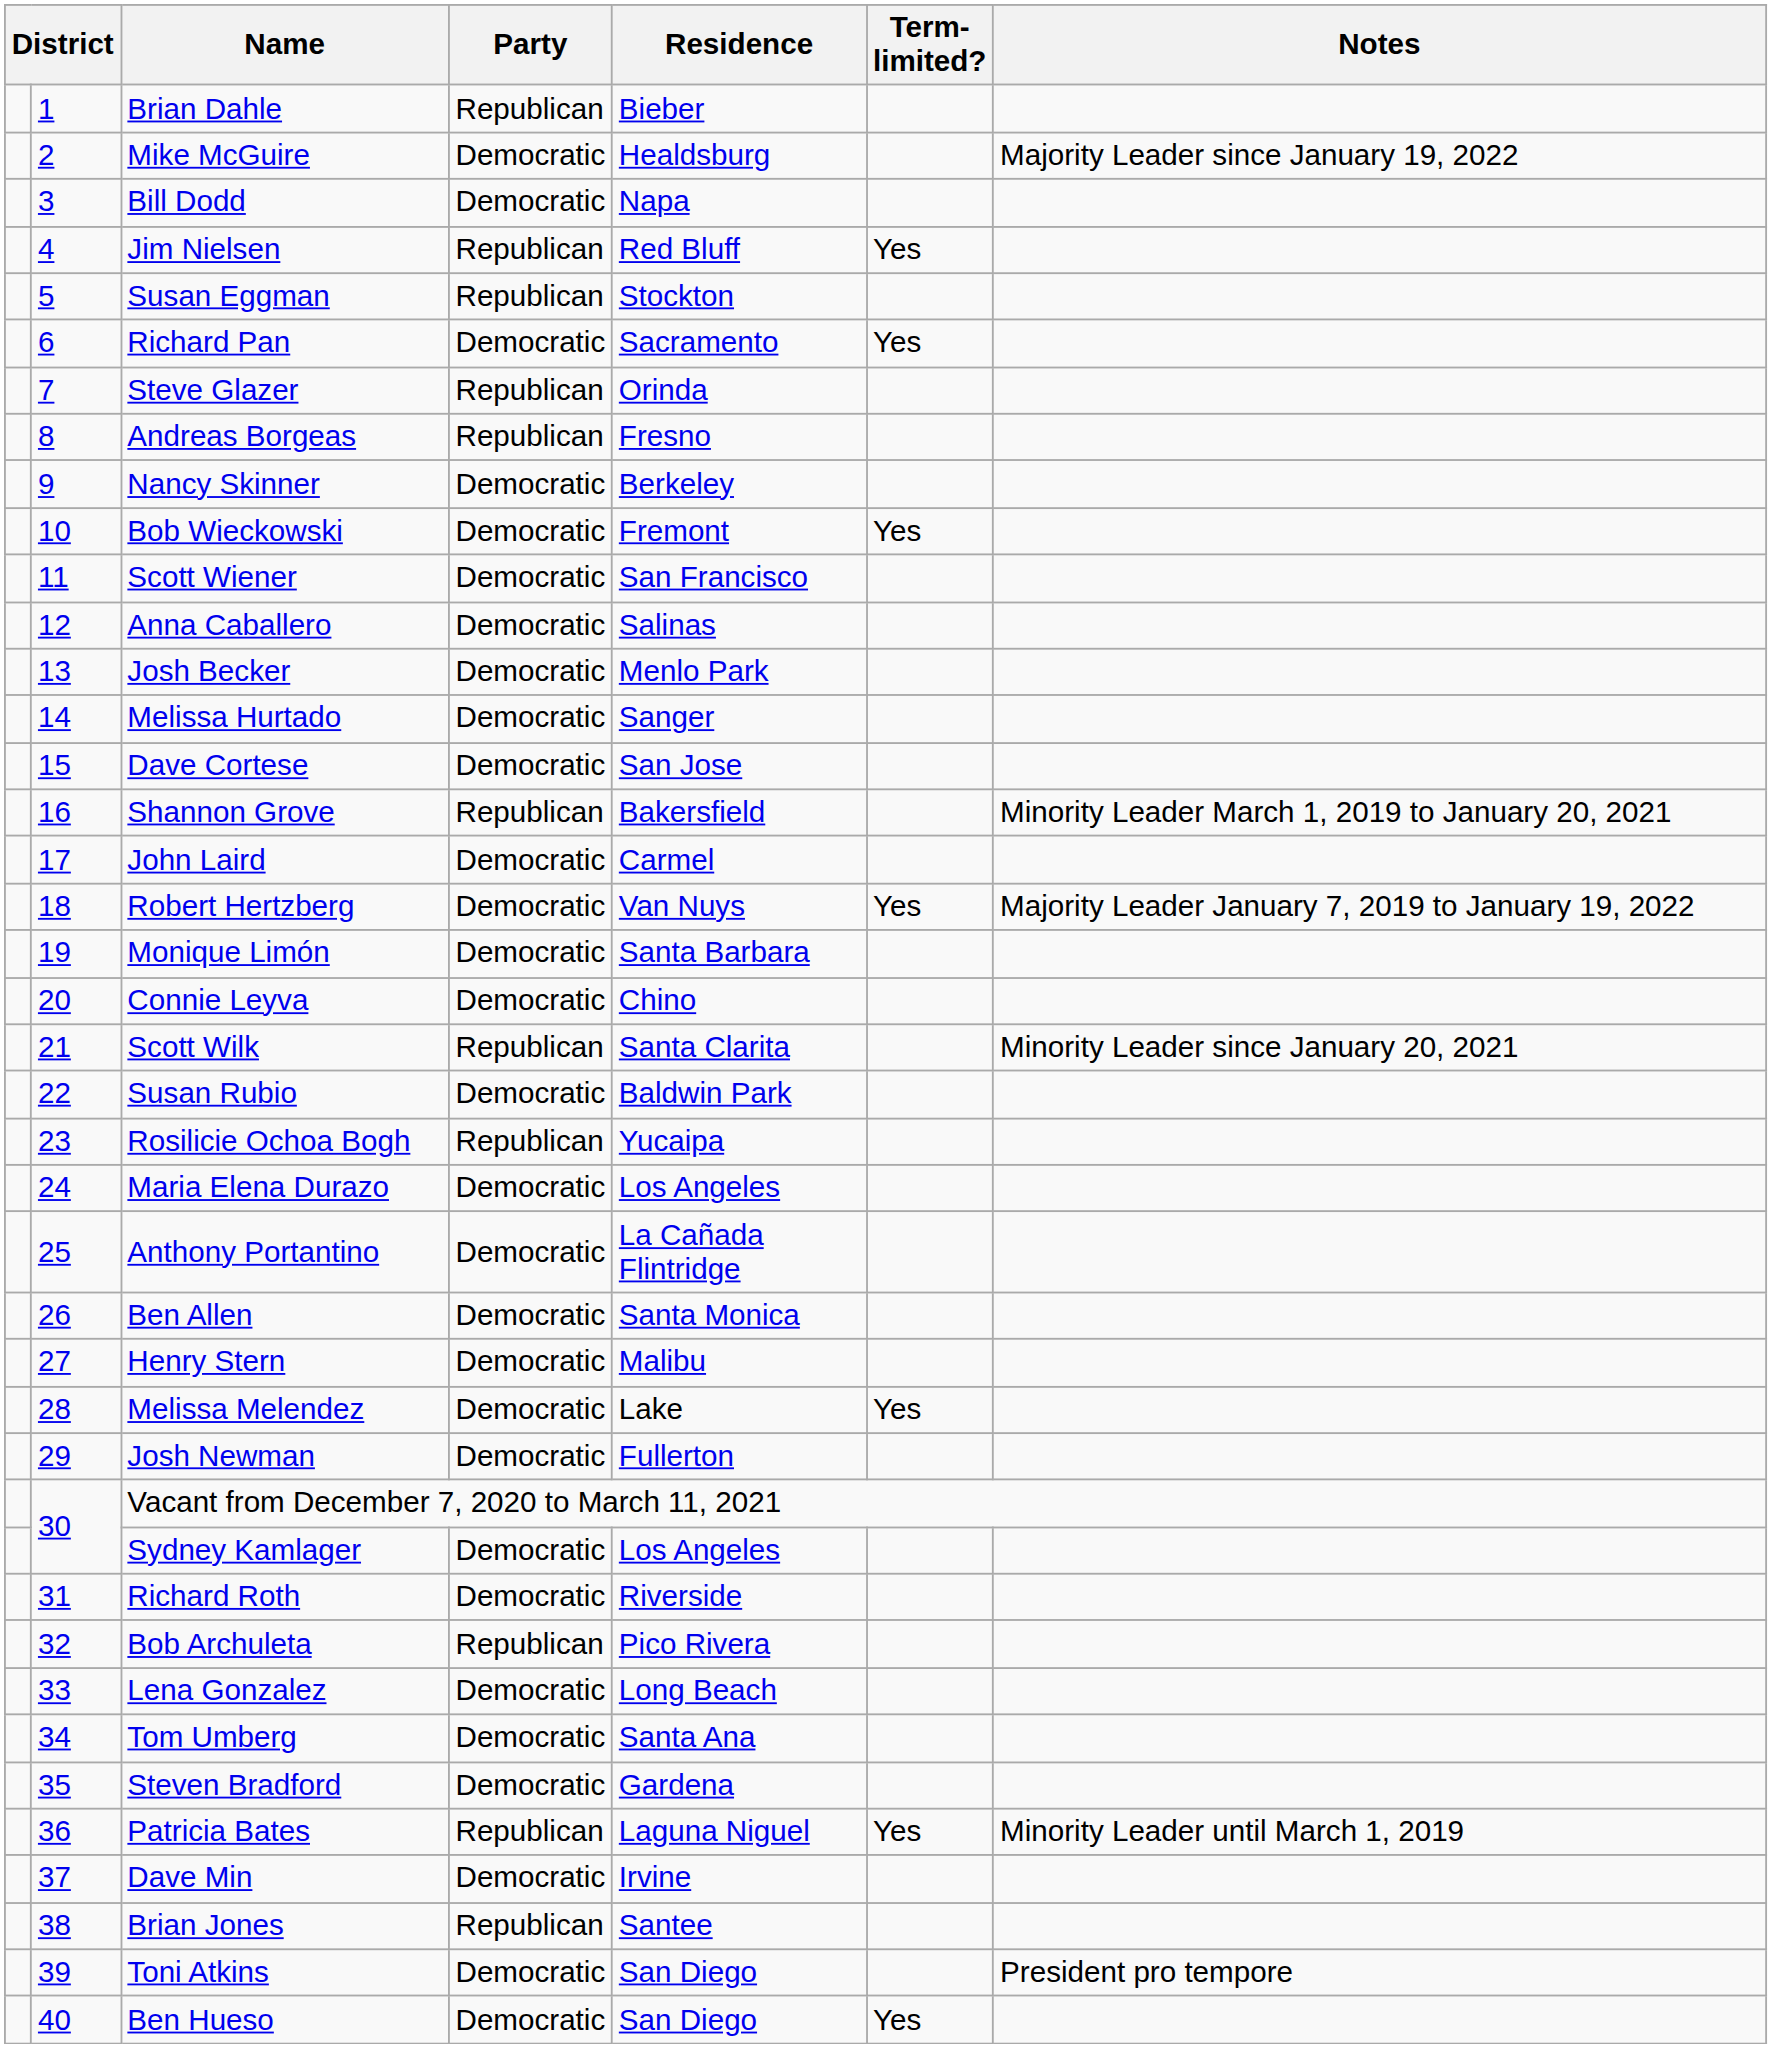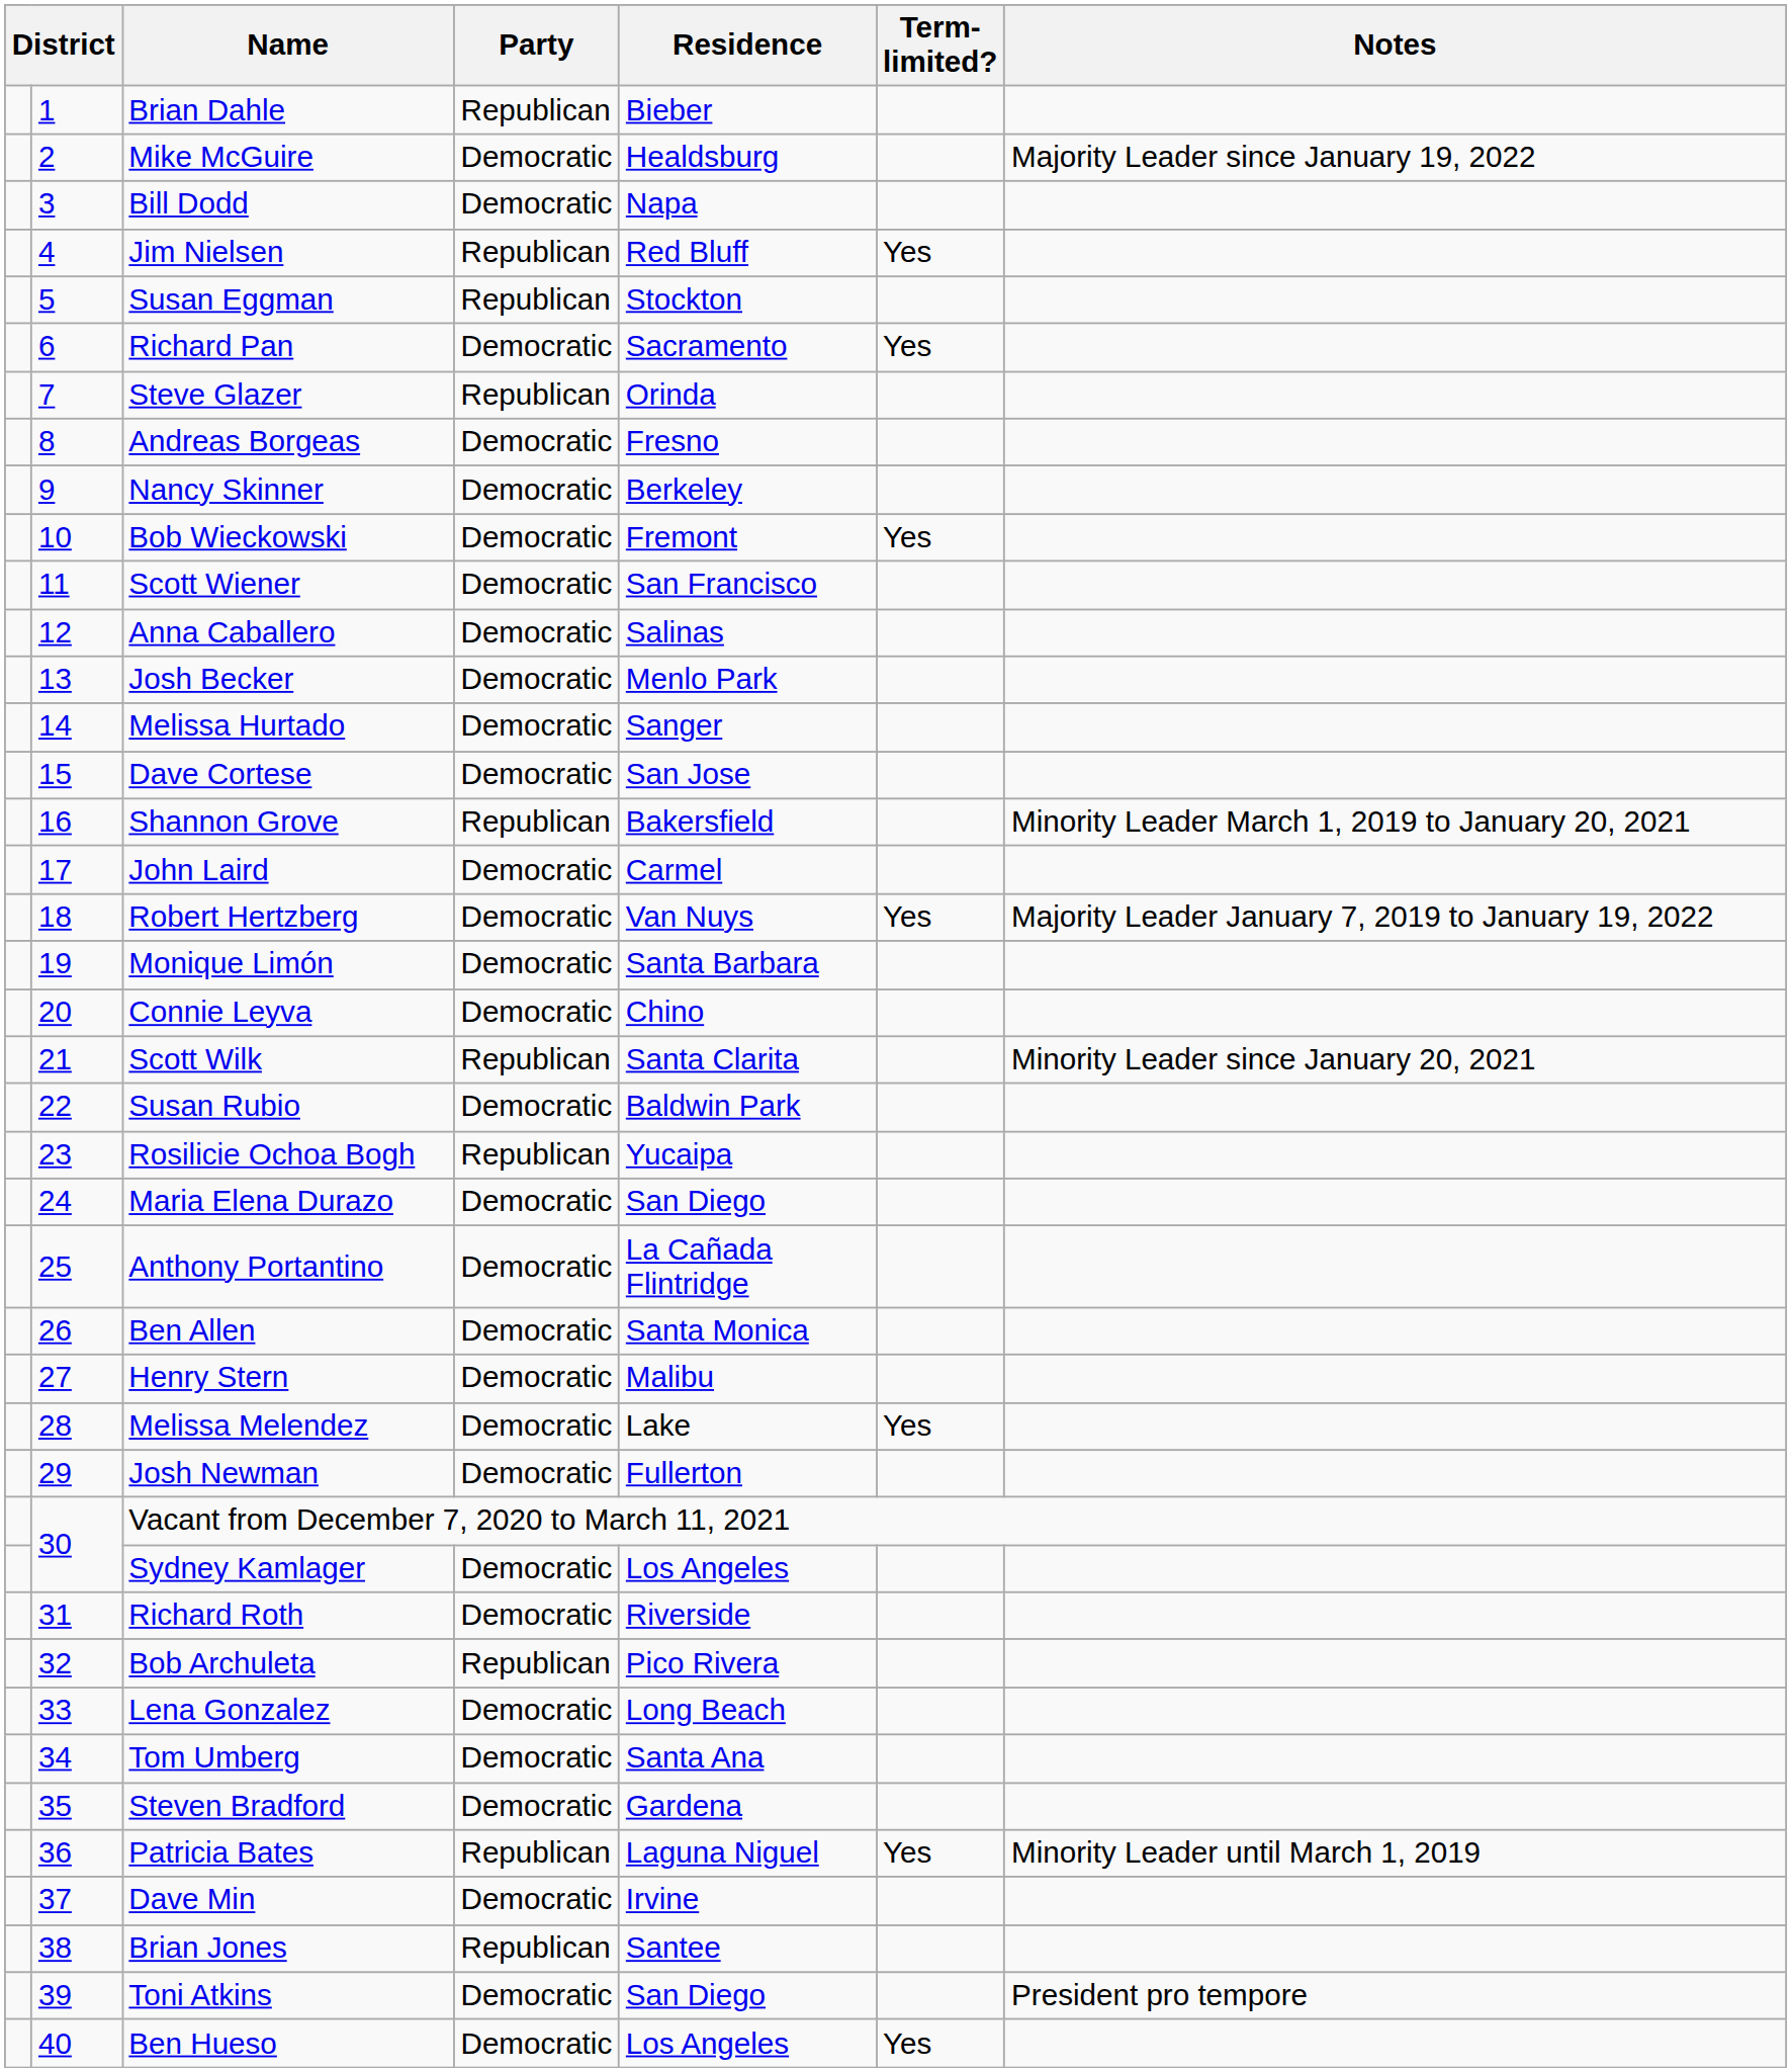 <table class="wikitable">
 <tr>
 <th scope="col" width="30" colspan="2">District</th>
 <th scope="col" width="170">Name</th>
 <th scope="col" width="70">Party</th>
 <th scope="col" width="130">Residence</th>
 <th scope="col" width="60">Term-limited?</th>
 <th scope="col" width="410">Notes</th>
 </tr>
 <tr>
 <td></td>
 <td><a href='#'>1</a></td>
 <td><a href='#'>Brian Dahle</a></td>
 <td>Republican</td>
 <td><a href='#'>Bieber</a></td>
 <td></td>
 <td></td>
 </tr>
 <tr>
 <td></td>
 <td><a href='#'>2</a></td>
 <td><a href='#'>Mike McGuire</a></td>
 <td>Democratic</td>
 <td><a href='#'>Healdsburg</a></td>
 <td></td>
 <td>Majority Leader since January 19, 2022</td>
 </tr>
 <tr>
 <td></td>
 <td><a href='#'>3</a></td>
 <td><a href='#'>Bill Dodd</a></td>
 <td>Democratic</td>
 <td><a href='#'>Napa</a></td>
 <td></td>
 <td></td>
 </tr>
 <tr>
 <td></td>
 <td><a href='#'>4</a></td>
 <td><a href='#'>Jim Nielsen</a></td>
 <td>Republican</td>
 <td><a href='#'>Red Bluff</a></td>
 <td>Yes</td>
 <td></td>
 </tr>
 <tr>
 <td></td>
 <td><a href='#'>5</a></td>
 <td><a href='#'>Susan Eggman</a></td>
 <td>Republican</td>
 <td><a href='#'>Stockton</a></td>
 <td></td>
 <td></td>
 </tr>
 <tr>
 <td></td>
 <td><a href='#'>6</a></td>
 <td><a href='#'>Richard Pan</a></td>
 <td>Democratic</td>
 <td><a href='#'>Sacramento</a></td>
 <td>Yes</td>
 <td></td>
 </tr>
 <tr>
 <td></td>
 <td><a href='#'>7</a></td>
 <td><a href='#'>Steve Glazer</a></td>
 <td>Republican</td>
 <td><a href='#'>Orinda</a></td>
 <td></td>
 <td></td>
 </tr>
 <tr>
 <td></td>
 <td><a href='#'>8</a></td>
 <td><a href='#'>Andreas Borgeas</a></td>
-<td>Republican</td>
+<td>Democratic</td>
 <td><a href='#'>Fresno</a></td>
 <td></td>
 <td></td>
 </tr>
 <tr>
 <td></td>
 <td><a href='#'>9</a></td>
 <td><a href='#'>Nancy Skinner</a></td>
 <td>Democratic</td>
 <td><a href='#'>Berkeley</a></td>
 <td></td>
 <td></td>
 </tr>
 <tr>
 <td></td>
 <td><a href='#'>10</a></td>
 <td><a href='#'>Bob Wieckowski</a></td>
 <td>Democratic</td>
 <td><a href='#'>Fremont</a></td>
 <td>Yes</td>
 <td></td>
 </tr>
 <tr>
 <td></td>
 <td><a href='#'>11</a></td>
 <td><a href='#'>Scott Wiener</a></td>
 <td>Democratic</td>
 <td><a href='#'>San Francisco</a></td>
 <td></td>
 <td></td>
 </tr>
 <tr>
 <td></td>
 <td><a href='#'>12</a></td>
 <td><a href='#'>Anna Caballero</a></td>
 <td>Democratic</td>
 <td><a href='#'>Salinas</a></td>
 <td></td>
 <td></td>
 </tr>
 <tr>
 <td></td>
 <td><a href='#'>13</a></td>
 <td><a href='#'>Josh Becker</a></td>
 <td>Democratic</td>
 <td><a href='#'>Menlo Park</a></td>
 <td></td>
 <td></td>
 </tr>
 <tr>
 <td></td>
 <td><a href='#'>14</a></td>
 <td><a href='#'>Melissa Hurtado</a></td>
 <td>Democratic</td>
 <td><a href='#'>Sanger</a></td>
 <td></td>
 <td></td>
 </tr>
 <tr>
 <td></td>
 <td><a href='#'>15</a></td>
 <td><a href='#'>Dave Cortese</a></td>
 <td>Democratic</td>
 <td><a href='#'>San Jose</a></td>
 <td></td>
 <td></td>
 </tr>
 <tr>
 <td></td>
 <td><a href='#'>16</a></td>
 <td><a href='#'>Shannon Grove</a></td>
 <td>Republican</td>
 <td><a href='#'>Bakersfield</a></td>
 <td></td>
 <td>Minority Leader March 1, 2019 to January 20, 2021</td>
 </tr>
 <tr>
 <td></td>
 <td><a href='#'>17</a></td>
 <td><a href='#'>John Laird</a></td>
 <td>Democratic</td>
 <td><a href='#'>Carmel</a></td>
 <td></td>
 <td></td>
 </tr>
 <tr>
 <td></td>
 <td><a href='#'>18</a></td>
 <td><a href='#'>Robert Hertzberg</a></td>
 <td>Democratic</td>
 <td><a href='#'>Van Nuys</a></td>
 <td>Yes</td>
 <td>Majority Leader January 7, 2019 to January 19, 2022</td>
 </tr>
 <tr>
 <td></td>
 <td><a href='#'>19</a></td>
 <td><a href='#'>Monique Limón</a></td>
 <td>Democratic</td>
 <td><a href='#'>Santa Barbara</a></td>
 <td></td>
 <td></td>
 </tr>
 <tr>
 <td></td>
 <td><a href='#'>20</a></td>
 <td><a href='#'>Connie Leyva</a></td>
 <td>Democratic</td>
 <td><a href='#'>Chino</a></td>
 <td></td>
 <td></td>
 </tr>
 <tr>
 <td></td>
 <td><a href='#'>21</a></td>
 <td><a href='#'>Scott Wilk</a></td>
 <td>Republican</td>
 <td><a href='#'>Santa Clarita</a></td>
 <td></td>
 <td>Minority Leader since January 20, 2021</td>
 </tr>
 <tr>
 <td></td>
 <td><a href='#'>22</a></td>
 <td><a href='#'>Susan Rubio</a></td>
 <td>Democratic</td>
 <td><a href='#'>Baldwin Park</a></td>
 <td></td>
 <td></td>
 </tr>
 <tr>
 <td></td>
 <td><a href='#'>23</a></td>
 <td><a href='#'>Rosilicie Ochoa Bogh</a></td>
 <td>Republican</td>
 <td><a href='#'>Yucaipa</a></td>
 <td></td>
 <td></td>
 </tr>
 <tr>
 <td></td>
 <td><a href='#'>24</a></td>
 <td><a href='#'>Maria Elena Durazo</a></td>
 <td>Democratic</td>
-<td><a href='#'>Los Angeles</a></td>
+<td><a href='#'>San Diego</a></td>
 <td></td>
 <td></td>
 </tr>
 <tr>
 <td></td>
 <td><a href='#'>25</a></td>
 <td><a href='#'>Anthony Portantino</a></td>
 <td>Democratic</td>
 <td><a href='#'>La Cañada Flintridge</a></td>
 <td></td>
 <td></td>
 </tr>
 <tr>
 <td></td>
 <td><a href='#'>26</a></td>
 <td><a href='#'>Ben Allen</a></td>
 <td>Democratic</td>
 <td><a href='#'>Santa Monica</a></td>
 <td></td>
 <td></td>
 </tr>
 <tr>
 <td></td>
 <td><a href='#'>27</a></td>
 <td><a href='#'>Henry Stern</a></td>
 <td>Democratic</td>
 <td><a href='#'>Malibu</a></td>
 <td></td>
 <td></td>
 </tr>
 <tr>
 <td></td>
 <td><a href='#'>28</a></td>
 <td><a href='#'>Melissa Melendez</a></td>
 <td>Democratic</td>
 <td>Lake</td>
 <td>Yes</td>
 <td></td>
 </tr>
 <tr>
 <td></td>
 <td><a href='#'>29</a></td>
 <td><a href='#'>Josh Newman</a></td>
 <td>Democratic</td>
 <td><a href='#'>Fullerton</a></td>
 <td></td>
 <td></td>
 </tr>
 <tr>
 <td></td>
 <td rowspan="2"><a href='#'>30</a></td>
 <td colspan="5">Vacant from December 7, 2020 to March 11, 2021</td>
 </tr>
 <tr>
 <td></td>
 <td><a href='#'>Sydney Kamlager</a></td>
 <td>Democratic</td>
 <td><a href='#'>Los Angeles</a></td>
 <td></td>
 <td></td>
 </tr>
 <tr>
 <td></td>
 <td><a href='#'>31</a></td>
 <td><a href='#'>Richard Roth</a></td>
 <td>Democratic</td>
 <td><a href='#'>Riverside</a></td>
 <td></td>
 <td></td>
 </tr>
 <tr>
 <td></td>
 <td><a href='#'>32</a></td>
 <td><a href='#'>Bob Archuleta</a></td>
 <td>Republican</td>
 <td><a href='#'>Pico Rivera</a></td>
 <td></td>
 <td></td>
 </tr>
 <tr>
 <td></td>
 <td><a href='#'>33</a></td>
 <td><a href='#'>Lena Gonzalez</a></td>
 <td>Democratic</td>
 <td><a href='#'>Long Beach</a></td>
 <td></td>
 <td></td>
 </tr>
 <tr>
 <td></td>
 <td><a href='#'>34</a></td>
 <td><a href='#'>Tom Umberg</a></td>
 <td>Democratic</td>
 <td><a href='#'>Santa Ana</a></td>
 <td></td>
 <td></td>
 </tr>
 <tr>
 <td></td>
 <td><a href='#'>35</a></td>
 <td><a href='#'>Steven Bradford</a></td>
 <td>Democratic</td>
 <td><a href='#'>Gardena</a></td>
 <td></td>
 <td></td>
 </tr>
 <tr>
 <td></td>
 <td><a href='#'>36</a></td>
 <td><a href='#'>Patricia Bates</a></td>
 <td>Republican</td>
 <td><a href='#'>Laguna Niguel</a></td>
 <td>Yes</td>
 <td>Minority Leader until March 1, 2019</td>
 </tr>
 <tr>
 <td></td>
 <td><a href='#'>37</a></td>
 <td><a href='#'>Dave Min</a></td>
 <td>Democratic</td>
 <td><a href='#'>Irvine</a></td>
 <td></td>
 <td></td>
 </tr>
 <tr>
 <td></td>
 <td><a href='#'>38</a></td>
 <td><a href='#'>Brian Jones</a></td>
 <td>Republican</td>
 <td><a href='#'>Santee</a></td>
 <td></td>
 <td></td>
 </tr>
 <tr>
 <td></td>
 <td><a href='#'>39</a></td>
 <td><a href='#'>Toni Atkins</a></td>
 <td>Democratic</td>
 <td><a href='#'>San Diego</a></td>
 <td></td>
 <td>President pro tempore</td>
 </tr>
 <tr>
 <td></td>
 <td rowspan="3"><a href='#'>40</a></td>
 <td><a href='#'>Ben Hueso</a></td>
 <td>Democratic</td>
-<td><a href='#'>San Diego</a></td>
+<td><a href='#'>Los Angeles</a></td>
 <td>Yes</td>
 <td></td>
 </tr>
 </table>
